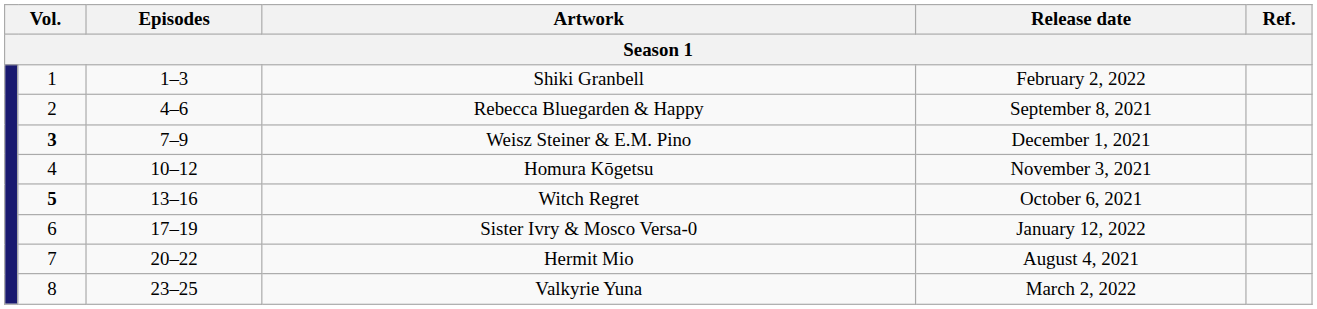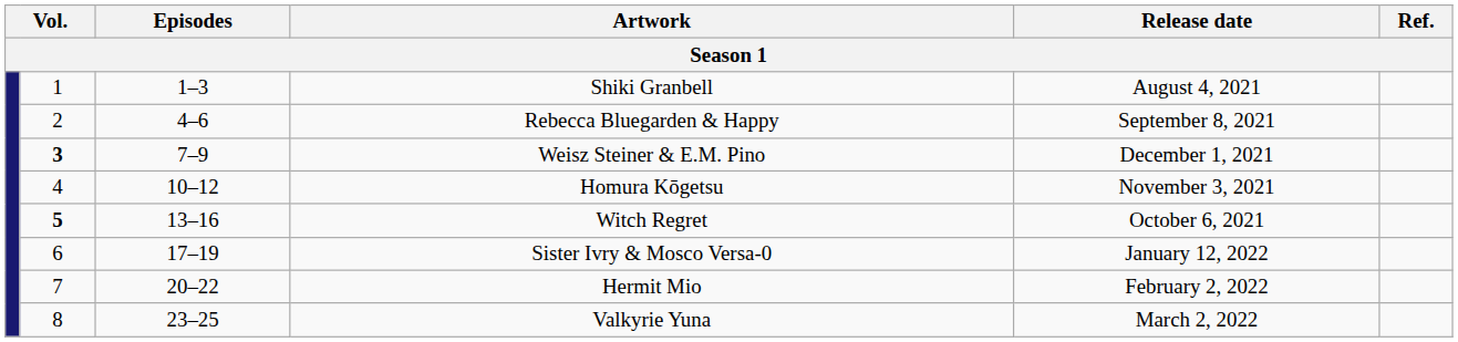 <table class="wikitable" style="text-align: center; width: 70%;">
 <tr>
 <th colspan="2">Vol.</th>
 <th>Episodes</th>
 <th width="50%">Artwork</th>
 <th>Release date</th>
 <th width="5%">Ref.</th>
 </tr>
 <tr>
 <th colspan="6">Season 1</th>
 </tr>
 <tr>
 <td rowspan="18" width="1%" style="background: #191970;"></td>
 <td>1</td>
 <td>1–3</td>
 <td>Shiki Granbell</td>
-<td>February 2, 2022</td>
+<td>August 4, 2021</td>
 <td></td>
 </tr>
 <tr>
 <td>2</td>
 <td>4–6</td>
 <td>Rebecca Bluegarden & Happy</td>
 <td>September 8, 2021</td>
 <td></td>
 </tr>
 <tr>
 <td><strong>3</strong></td>
 <td>7–9</td>
 <td>Weisz Steiner & E.M. Pino</td>
 <td>December 1, 2021</td>
 <td></td>
 </tr>
 <tr>
 <td>4</td>
 <td>10–12</td>
 <td>Homura Kōgetsu</td>
 <td>November 3, 2021</td>
 <td></td>
 </tr>
 <tr>
 <td><strong>5</strong></td>
 <td>13–16</td>
 <td>Witch Regret</td>
 <td>October 6, 2021</td>
 <td></td>
 </tr>
 <tr>
 <td>6</td>
 <td>17–19</td>
 <td>Sister Ivry & Mosco Versa-0</td>
 <td>January 12, 2022</td>
 <td></td>
 </tr>
 <tr>
 <td>7</td>
 <td>20–22</td>
 <td>Hermit Mio</td>
-<td>August 4, 2021</td>
+<td>February 2, 2022</td>
 <td></td>
 </tr>
 <tr>
 <td>8</td>
 <td>23–25</td>
 <td>Valkyrie Yuna</td>
 <td>March 2, 2022</td>
 <td></td>
 </tr>
 </table>
